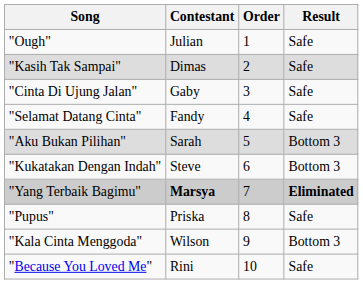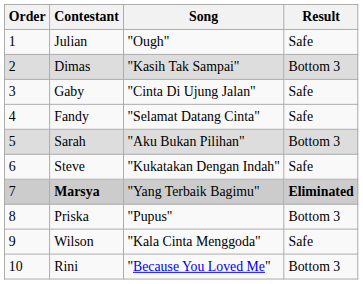 <table border="8" cellpadding="4" cellspacing="0" style="margin:  1em 1em 1em 0; background: #f9f9f9; border: 1px #aaa  solid; border-collapse: collapse; font-size: 90%;">
 <tr style="background:#f2f2f2;">
+<th>Order</th>
+<th>Contestant</th>
 <th>Song </th>
-<th>Contestant</th>
-<th>Order</th>
 <th>Result</th>
 </tr>
 <tr>
+<td>1</td>
+<td>Julian</td>
 <td>"Ough"</td>
-<td>Julian</td>
-<td>1</td>
 <td>Safe</td>
 </tr>
 <tr style="background:#ddd;">
+<td>2</td>
+<td>Dimas</td>
 <td>"Kasih Tak Sampai" </td>
-<td>Dimas</td>
-<td>2</td>
+<td>Bottom 3</td>
+</tr>
+<tr>
+<td>3</td>
+<td>Gaby</td>
+<td>"Cinta Di Ujung Jalan" </td>
 <td>Safe</td>
 </tr>
 <tr>
-<td>"Cinta Di Ujung Jalan" </td>
-<td>Gaby</td>
-<td>3</td>
+<td>4</td>
+<td>Fandy</td>
+<td>"Selamat Datang Cinta" </td>
+<td>Safe</td>
+</tr>
+<tr style="background:#ddd;">
+<td>5</td>
+<td>Sarah</td>
+<td>"Aku Bukan Pilihan" </td>
+<td>Bottom 3</td>
+</tr>
+<tr>
+<td>6</td>
+<td>Steve</td>
+<td>"Kukatakan Dengan Indah" </td>
+<td>Safe</td>
+</tr>
+<tr style="background:#ccc;">
+<td>7</td>
+<td><strong>Marsya</strong></td>
+<td>"Yang Terbaik Bagimu"</td>
+<td><strong>Eliminated</strong></td>
+</tr>
+<tr>
+<td>8</td>
+<td>Priska</td>
+<td>"Pupus"</td>
+<td>Bottom 3</td>
+</tr>
+<tr>
+<td>9</td>
+<td>Wilson</td>
+<td>"Kala Cinta Menggoda" </td>
 <td>Safe</td>
 </tr>
 <tr>
-<td>"Selamat Datang Cinta" </td>
-<td>Fandy</td>
-<td>4</td>
-<td>Safe</td>
-</tr>
-<tr style="background:#ddd;">
-<td>"Aku Bukan Pilihan" </td>
-<td>Sarah</td>
-<td>5</td>
+<td>10</td>
+<td>Rini</td>
+<td>"<a href='#'>Because You Loved Me</a>" </td>
 <td>Bottom 3</td>
 </tr>
-<tr>
-<td>"Kukatakan Dengan Indah" </td>
-<td>Steve</td>
-<td>6</td>
-<td>Bottom 3</td>
-</tr>
-<tr style="background:#ccc;">
-<td>"Yang Terbaik Bagimu"</td>
-<td><strong>Marsya</strong></td>
-<td>7</td>
-<td><strong>Eliminated</strong></td>
-</tr>
-<tr>
-<td>"Pupus"</td>
-<td>Priska</td>
-<td>8</td>
-<td>Safe</td>
-</tr>
-<tr>
-<td>"Kala Cinta Menggoda" </td>
-<td>Wilson</td>
-<td>9</td>
-<td>Bottom 3</td>
-</tr>
-<tr>
-<td>"<a href='#'>Because You Loved Me</a>" </td>
-<td>Rini</td>
-<td>10</td>
-<td>Safe</td>
-</tr>
 </table>
